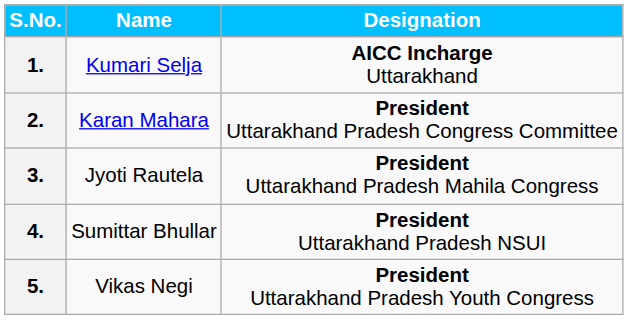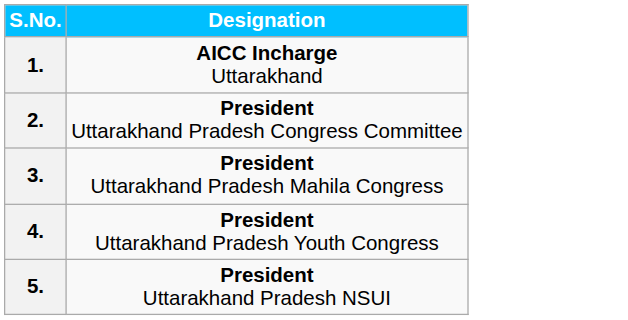 <table class="wikitable sortable" style="text-align:center;">
 <tr>
 <th Style="background-color:#00BFFF; color:white">S.No.</th>
-<th Style="background-color:#00BFFF; color:white">Name</th>
 <th Style="background-color:#00BFFF; color:white">Designation</th>
 </tr>
 <tr>
 <th>1.</th>
-<td><a href='#'>Kumari Selja</a></td>
 <td><strong>AICC Incharge </strong><br>Uttarakhand</td>
 </tr>
 <tr>
 <th>2.</th>
-<td><a href='#'>Karan Mahara</a></td>
 <td><strong>President</strong><br>Uttarakhand Pradesh Congress Committee</td>
 </tr>
 <tr>
 <th>3.</th>
-<td>Jyoti Rautela</td>
 <td><strong>President</strong><br>Uttarakhand Pradesh Mahila Congress</td>
 </tr>
 <tr>
 <th>4.</th>
-<td>Sumittar Bhullar</td>
-<td><strong>President</strong><br>Uttarakhand Pradesh NSUI</td>
+<td><strong>President</strong><br>Uttarakhand Pradesh Youth Congress</td>
 </tr>
 <tr>
 <th>5.</th>
-<td>Vikas Negi</td>
-<td><strong>President</strong><br>Uttarakhand Pradesh Youth Congress</td>
+<td><strong>President</strong><br>Uttarakhand Pradesh NSUI</td>
 </tr>
 </table>
